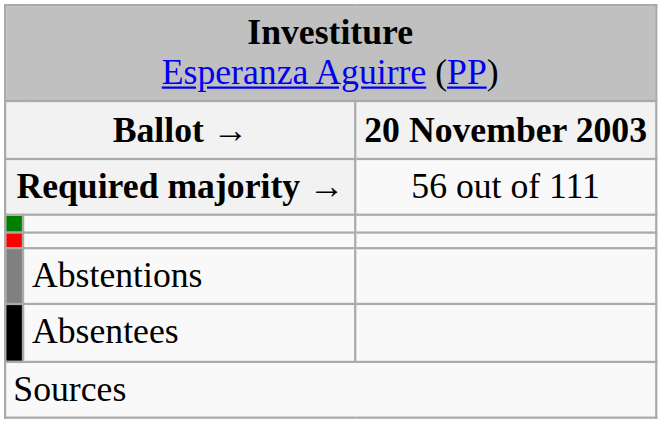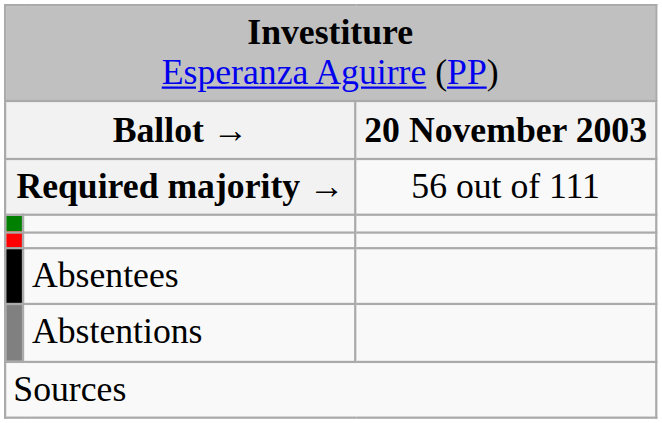 <table class="wikitable" style="text-align:center;">
 <tr>
 <td colspan="3" align="center" bgcolor="#C0C0C0"><strong>Investiture</strong><br><a href='#'>Esperanza Aguirre</a> (<a href='#'>PP</a>)</td>
 </tr>
 <tr>
 <th colspan="2" width="150px">Ballot →</th>
 <th>20 November 2003</th>
 </tr>
 <tr>
 <th colspan="2">Required majority →</th>
 <td>56 out of 111 </td>
 </tr>
 <tr>
 <th width="1px" style="background:green;"></th>
 <td align="left"></td>
 <td></td>
 </tr>
 <tr>
 <th style="color:inherit;background:red;"></th>
 <td align="left"></td>
 <td></td>
 </tr>
 <tr>
-<th style="color:inherit;background:gray;"></th>
-<td align="left"><span>Abstentions</span></td>
+<th style="color:inherit;background:black;"></th>
+<td align="left"><span>Absentees</span></td>
 <td></td>
 </tr>
 <tr>
-<th style="color:inherit;background:black;"></th>
-<td align="left"><span>Absentees</span></td>
+<th style="color:inherit;background:gray;"></th>
+<td align="left"><span>Abstentions</span></td>
 <td></td>
 </tr>
 <tr>
 <td align="left" colspan="3">Sources</td>
 </tr>
 </table>
